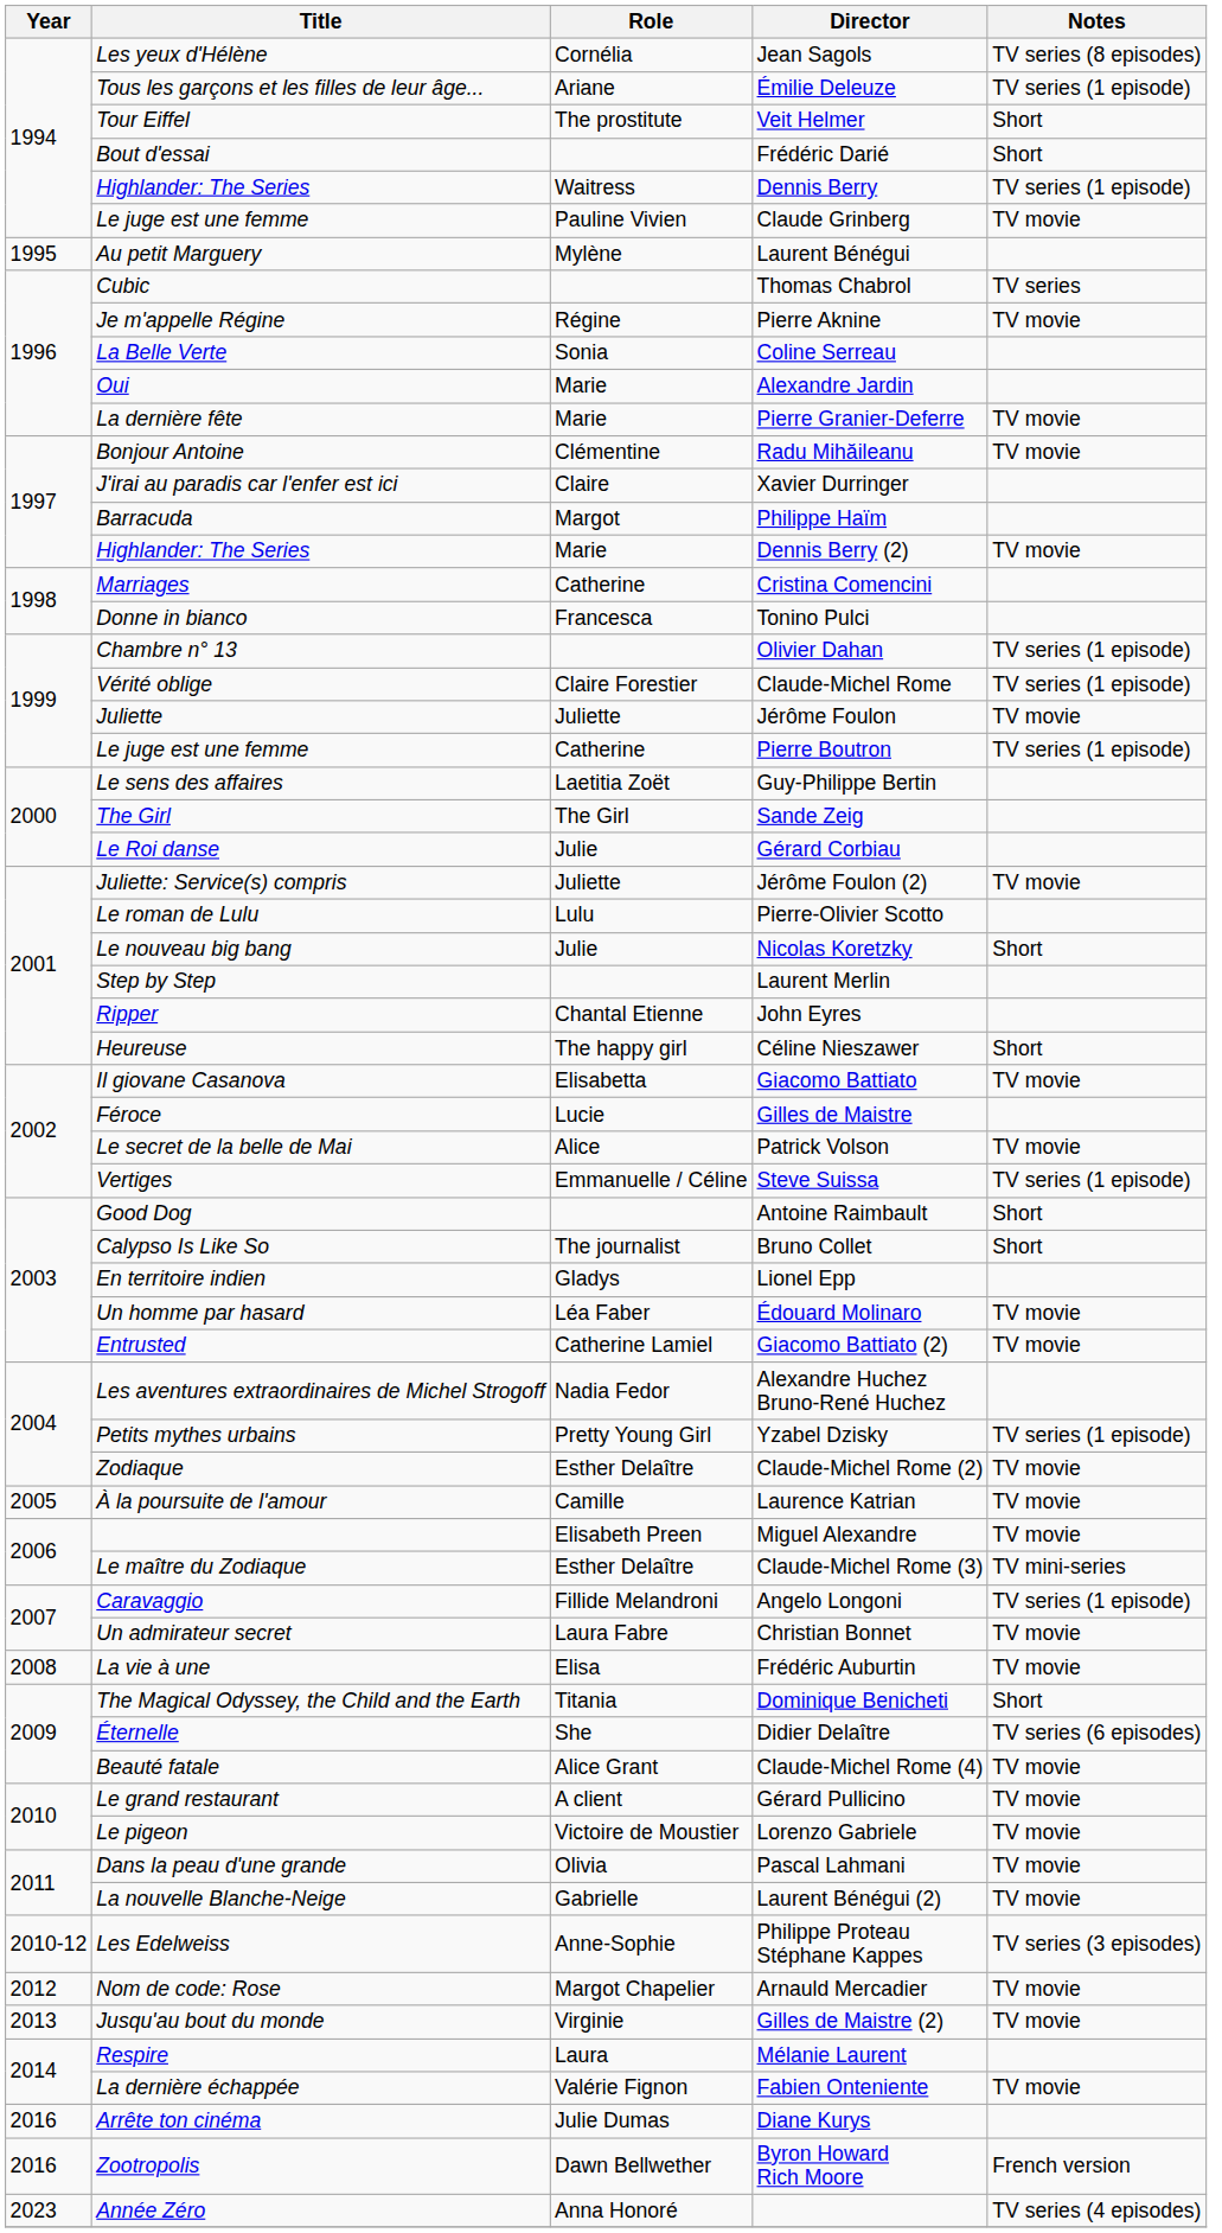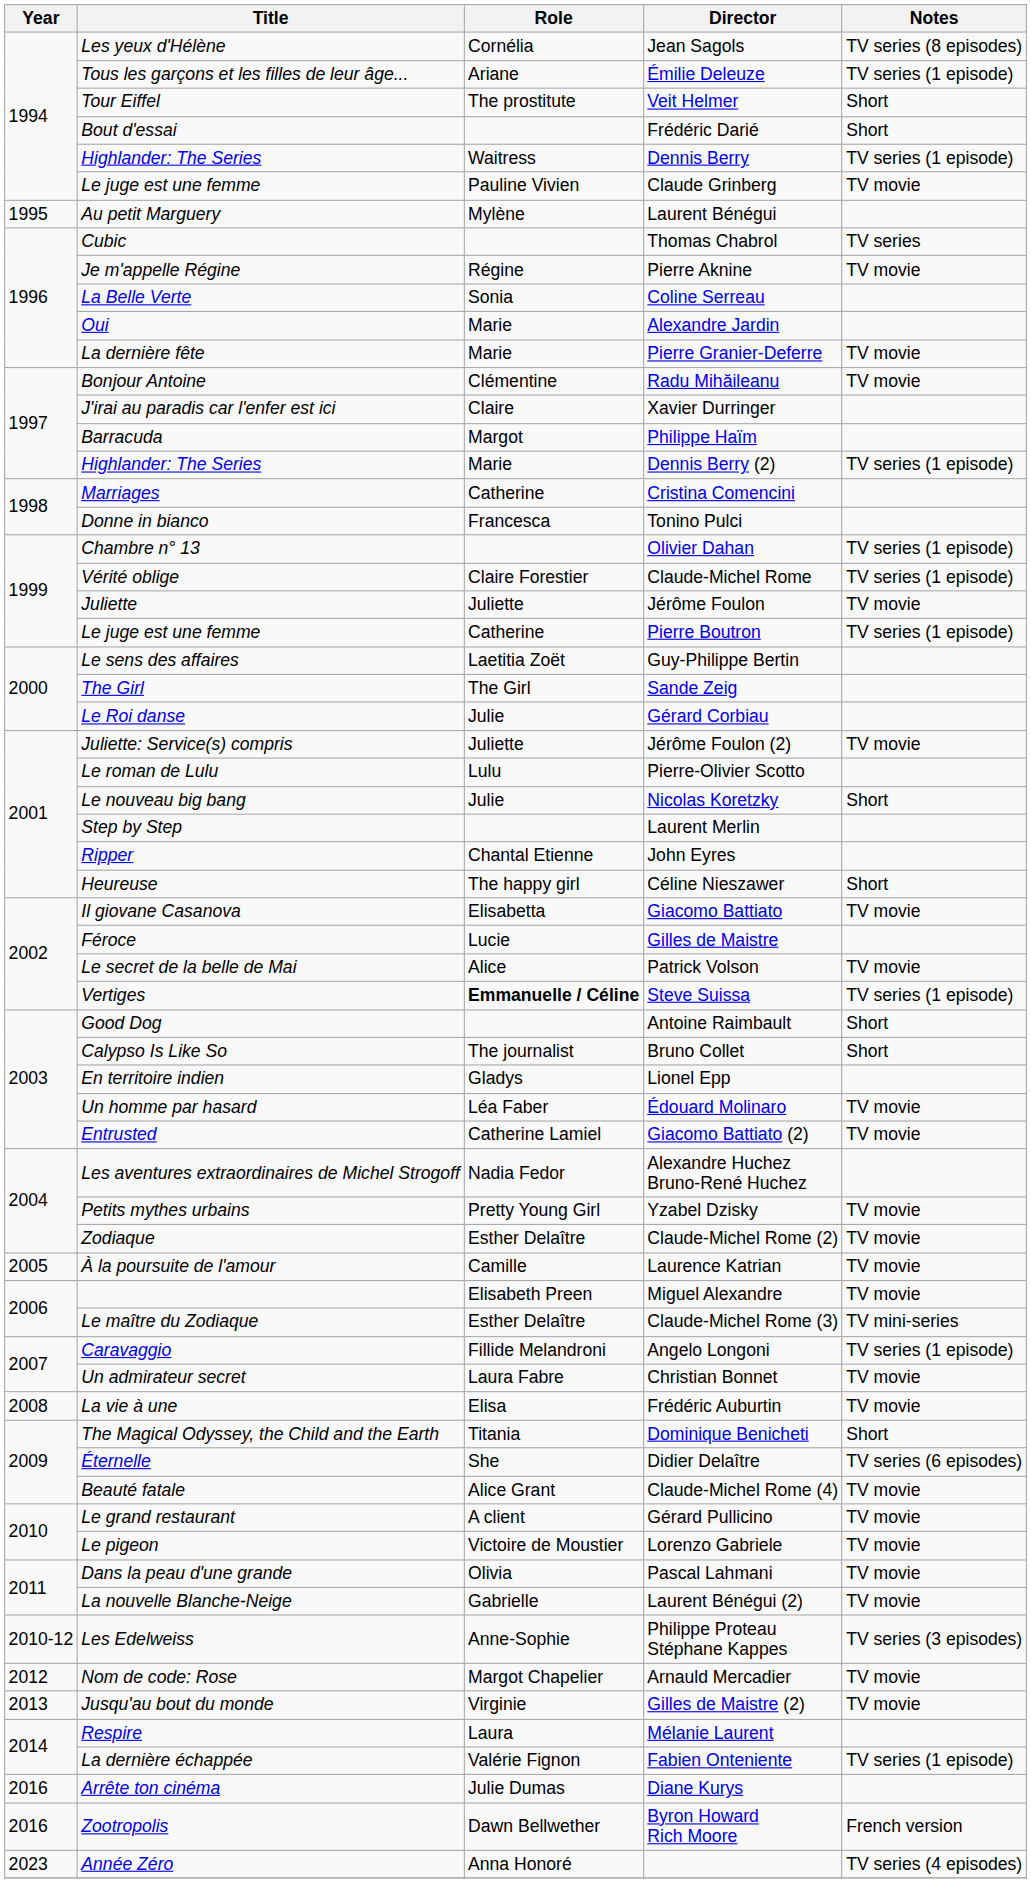 <table class="wikitable sortable">
 <tr>
 <th>Year</th>
 <th>Title</th>
 <th>Role</th>
 <th>Director</th>
 <th class="unsortable">Notes</th>
 </tr>
 <tr>
 <td rowspan=6>1994</td>
 <td><em>Les yeux d'Hélène</em></td>
 <td>Cornélia</td>
 <td>Jean Sagols</td>
 <td>TV series (8 episodes)</td>
 </tr>
 <tr>
 <td><em>Tous les garçons et les filles de leur âge...</em></td>
 <td>Ariane</td>
 <td><a href='#'>Émilie Deleuze</a></td>
 <td>TV series (1 episode)</td>
 </tr>
 <tr>
 <td><em>Tour Eiffel</em></td>
 <td>The prostitute</td>
 <td><a href='#'>Veit Helmer</a></td>
 <td>Short</td>
 </tr>
 <tr>
 <td><em>Bout d'essai</em></td>
 <td></td>
 <td>Frédéric Darié</td>
 <td>Short</td>
 </tr>
 <tr>
 <td><em><a href='#'>Highlander: The Series</a></em></td>
 <td>Waitress</td>
 <td><a href='#'>Dennis Berry</a></td>
 <td>TV series (1 episode)</td>
 </tr>
 <tr>
 <td><em>Le juge est une femme</em></td>
 <td>Pauline Vivien</td>
 <td>Claude Grinberg</td>
 <td>TV movie</td>
 </tr>
 <tr>
 <td rowspan=1>1995</td>
 <td><em>Au petit Marguery</em></td>
 <td>Mylène</td>
 <td>Laurent Bénégui</td>
 <td></td>
 </tr>
 <tr>
 <td rowspan=5>1996</td>
 <td><em>Cubic</em></td>
 <td></td>
 <td>Thomas Chabrol</td>
 <td>TV series</td>
 </tr>
 <tr>
 <td><em>Je m'appelle Régine</em></td>
 <td>Régine</td>
 <td>Pierre Aknine</td>
 <td>TV movie</td>
 </tr>
 <tr>
 <td><em><a href='#'>La Belle Verte</a></em></td>
 <td>Sonia</td>
 <td><a href='#'>Coline Serreau</a></td>
 <td></td>
 </tr>
 <tr>
 <td><em><a href='#'>Oui</a></em></td>
 <td>Marie</td>
 <td><a href='#'>Alexandre Jardin</a></td>
 <td></td>
 </tr>
 <tr>
 <td><em>La dernière fête</em></td>
 <td>Marie</td>
 <td><a href='#'>Pierre Granier-Deferre</a></td>
 <td>TV movie</td>
 </tr>
 <tr>
 <td rowspan=4>1997</td>
 <td><em>Bonjour Antoine</em></td>
 <td>Clémentine</td>
 <td><a href='#'>Radu Mihăileanu</a></td>
 <td>TV movie</td>
 </tr>
 <tr>
 <td><em>J'irai au paradis car l'enfer est ici</em></td>
 <td>Claire</td>
 <td>Xavier Durringer</td>
 <td></td>
 </tr>
 <tr>
 <td><em>Barracuda</em></td>
 <td>Margot</td>
 <td><a href='#'>Philippe Haïm</a></td>
 <td></td>
 </tr>
 <tr>
 <td><em><a href='#'>Highlander: The Series</a></em></td>
 <td>Marie</td>
 <td><a href='#'>Dennis Berry</a> (2)</td>
-<td>TV movie</td>
+<td>TV series (1 episode)</td>
 </tr>
 <tr>
 <td rowspan=2>1998</td>
 <td><em><a href='#'>Marriages</a></em></td>
 <td>Catherine</td>
 <td><a href='#'>Cristina Comencini</a></td>
 <td></td>
 </tr>
 <tr>
 <td><em>Donne in bianco</em></td>
 <td>Francesca</td>
 <td>Tonino Pulci</td>
 <td></td>
 </tr>
 <tr>
 <td rowspan=4>1999</td>
 <td><em>Chambre n° 13</em></td>
 <td></td>
 <td><a href='#'>Olivier Dahan</a></td>
 <td>TV series (1 episode)</td>
 </tr>
 <tr>
 <td><em>Vérité oblige</em></td>
 <td>Claire Forestier</td>
 <td>Claude-Michel Rome</td>
 <td>TV series (1 episode)</td>
 </tr>
 <tr>
 <td><em>Juliette</em></td>
 <td>Juliette</td>
 <td>Jérôme Foulon</td>
 <td>TV movie</td>
 </tr>
 <tr>
 <td><em>Le juge est une femme</em></td>
 <td>Catherine</td>
 <td><a href='#'>Pierre Boutron</a></td>
 <td>TV series (1 episode)</td>
 </tr>
 <tr>
 <td rowspan=3>2000</td>
 <td><em>Le sens des affaires</em></td>
 <td>Laetitia Zoët</td>
 <td>Guy-Philippe Bertin</td>
 <td></td>
 </tr>
 <tr>
 <td><em><a href='#'>The Girl</a></em></td>
 <td>The Girl</td>
 <td><a href='#'>Sande Zeig</a></td>
 <td></td>
 </tr>
 <tr>
 <td><em><a href='#'>Le Roi danse</a></em></td>
 <td>Julie</td>
 <td><a href='#'>Gérard Corbiau</a></td>
 <td></td>
 </tr>
 <tr>
 <td rowspan=6>2001</td>
 <td><em>Juliette: Service(s) compris</em></td>
 <td>Juliette</td>
 <td>Jérôme Foulon (2)</td>
 <td>TV movie</td>
 </tr>
 <tr>
 <td><em>Le roman de Lulu</em></td>
 <td>Lulu</td>
 <td>Pierre-Olivier Scotto</td>
 <td></td>
 </tr>
 <tr>
 <td><em>Le nouveau big bang</em></td>
 <td>Julie</td>
 <td><a href='#'>Nicolas Koretzky</a></td>
 <td>Short</td>
 </tr>
 <tr>
 <td><em>Step by Step</em></td>
 <td></td>
 <td>Laurent Merlin</td>
 <td></td>
 </tr>
 <tr>
 <td><em><a href='#'>Ripper</a></em></td>
 <td>Chantal Etienne</td>
 <td>John Eyres</td>
 <td></td>
 </tr>
 <tr>
 <td><em>Heureuse</em></td>
 <td>The happy girl</td>
 <td>Céline Nieszawer</td>
 <td>Short</td>
 </tr>
 <tr>
 <td rowspan=4>2002</td>
 <td><em>Il giovane Casanova</em></td>
 <td>Elisabetta</td>
 <td><a href='#'>Giacomo Battiato</a></td>
 <td>TV movie</td>
 </tr>
 <tr>
 <td><em>Féroce</em></td>
 <td>Lucie</td>
 <td><a href='#'>Gilles de Maistre</a></td>
 <td></td>
 </tr>
 <tr>
 <td><em>Le secret de la belle de Mai</em></td>
 <td>Alice</td>
 <td>Patrick Volson</td>
 <td>TV movie</td>
 </tr>
 <tr>
 <td><em>Vertiges</em></td>
-<td>Emmanuelle / Céline</td>
+<td><strong>Emmanuelle / Céline</strong></td>
 <td><a href='#'>Steve Suissa</a></td>
 <td>TV series (1 episode)</td>
 </tr>
 <tr>
 <td rowspan=5>2003</td>
 <td><em>Good Dog</em></td>
 <td></td>
 <td>Antoine Raimbault</td>
 <td>Short</td>
 </tr>
 <tr>
 <td><em>Calypso Is Like So</em></td>
 <td>The journalist</td>
 <td>Bruno Collet</td>
 <td>Short</td>
 </tr>
 <tr>
 <td><em>En territoire indien</em></td>
 <td>Gladys</td>
 <td>Lionel Epp</td>
 <td></td>
 </tr>
 <tr>
 <td><em>Un homme par hasard</em></td>
 <td>Léa Faber</td>
 <td><a href='#'>Édouard Molinaro</a></td>
 <td>TV movie</td>
 </tr>
 <tr>
 <td><em><a href='#'>Entrusted</a></em></td>
 <td>Catherine Lamiel</td>
 <td><a href='#'>Giacomo Battiato</a> (2)</td>
 <td>TV movie</td>
 </tr>
 <tr>
 <td rowspan=3>2004</td>
 <td><em>Les aventures extraordinaires de Michel Strogoff</em></td>
 <td>Nadia Fedor</td>
 <td>Alexandre Huchez<br>Bruno-René Huchez</td>
 <td></td>
 </tr>
 <tr>
 <td><em>Petits mythes urbains</em></td>
 <td>Pretty Young Girl</td>
 <td>Yzabel Dzisky</td>
-<td>TV series (1 episode)</td>
+<td>TV movie</td>
 </tr>
 <tr>
 <td><em>Zodiaque</em></td>
 <td>Esther Delaître</td>
 <td>Claude-Michel Rome (2)</td>
 <td>TV movie</td>
 </tr>
 <tr>
 <td rowspan=1>2005</td>
 <td><em>À la poursuite de l'amour</em></td>
 <td>Camille</td>
 <td>Laurence Katrian</td>
 <td>TV movie</td>
 </tr>
 <tr>
 <td rowspan=2>2006</td>
 <td><em></em></td>
 <td>Elisabeth Preen</td>
 <td>Miguel Alexandre</td>
 <td>TV movie</td>
 </tr>
 <tr>
 <td><em>Le maître du Zodiaque</em></td>
 <td>Esther Delaître</td>
 <td>Claude-Michel Rome (3)</td>
 <td>TV mini-series</td>
 </tr>
 <tr>
 <td rowspan=2>2007</td>
 <td><em><a href='#'>Caravaggio</a></em></td>
 <td>Fillide Melandroni</td>
 <td>Angelo Longoni</td>
 <td>TV series (1 episode)</td>
 </tr>
 <tr>
 <td><em>Un admirateur secret</em></td>
 <td>Laura Fabre</td>
 <td>Christian Bonnet</td>
 <td>TV movie</td>
 </tr>
 <tr>
 <td rowspan=1>2008</td>
 <td><em>La vie à une</em></td>
 <td>Elisa</td>
 <td>Frédéric Auburtin</td>
 <td>TV movie</td>
 </tr>
 <tr>
 <td rowspan=3>2009</td>
 <td><em>The Magical Odyssey, the Child and the Earth</em></td>
 <td>Titania</td>
 <td><a href='#'>Dominique Benicheti</a></td>
 <td>Short</td>
 </tr>
 <tr>
 <td><em><a href='#'>Éternelle</a></em></td>
 <td>She</td>
 <td>Didier Delaître</td>
 <td>TV series (6 episodes)</td>
 </tr>
 <tr>
 <td><em>Beauté fatale</em></td>
 <td>Alice Grant</td>
 <td>Claude-Michel Rome (4)</td>
 <td>TV movie</td>
 </tr>
 <tr>
 <td rowspan=2>2010</td>
 <td><em>Le grand restaurant</em></td>
 <td>A client</td>
 <td>Gérard Pullicino</td>
 <td>TV movie</td>
 </tr>
 <tr>
 <td><em>Le pigeon</em></td>
 <td>Victoire de Moustier</td>
 <td>Lorenzo Gabriele</td>
 <td>TV movie</td>
 </tr>
 <tr>
 <td rowspan=2>2011</td>
 <td><em>Dans la peau d'une grande</em></td>
 <td>Olivia</td>
 <td>Pascal Lahmani</td>
 <td>TV movie</td>
 </tr>
 <tr>
 <td><em>La nouvelle Blanche-Neige</em></td>
 <td>Gabrielle</td>
 <td>Laurent Bénégui (2)</td>
 <td>TV movie</td>
 </tr>
 <tr>
 <td rowspan=1>2010-12</td>
 <td><em>Les Edelweiss</em></td>
 <td>Anne-Sophie</td>
 <td>Philippe Proteau<br>Stéphane Kappes</td>
 <td>TV series (3 episodes)</td>
 </tr>
 <tr>
 <td rowspan=1>2012</td>
 <td><em>Nom de code: Rose</em></td>
 <td>Margot Chapelier</td>
 <td>Arnauld Mercadier</td>
 <td>TV movie</td>
 </tr>
 <tr>
 <td rowspan=1>2013</td>
 <td><em>Jusqu'au bout du monde</em></td>
 <td>Virginie</td>
 <td><a href='#'>Gilles de Maistre</a> (2)</td>
 <td>TV movie</td>
 </tr>
 <tr>
 <td rowspan=2>2014</td>
 <td><em><a href='#'>Respire</a></em></td>
 <td>Laura</td>
 <td><a href='#'>Mélanie Laurent</a></td>
 <td></td>
 </tr>
 <tr>
 <td><em>La dernière échappée</em></td>
 <td>Valérie Fignon</td>
 <td><a href='#'>Fabien Onteniente</a></td>
-<td>TV movie</td>
+<td>TV series (1 episode)</td>
 </tr>
 <tr>
 <td rowspan=1>2016</td>
 <td><em><a href='#'>Arrête ton cinéma</a></em></td>
 <td>Julie Dumas</td>
 <td><a href='#'>Diane Kurys</a></td>
 <td></td>
 </tr>
 <tr>
 <td>2016</td>
 <td><em><a href='#'>Zootropolis</a></em></td>
 <td>Dawn Bellwether</td>
 <td><a href='#'>Byron Howard</a><br><a href='#'>Rich Moore</a></td>
 <td>French version</td>
 </tr>
 <tr>
 <td>2023</td>
 <td><em><a href='#'>Année Zéro</a></em></td>
 <td>Anna Honoré</td>
 <td></td>
 <td>TV series (4 episodes)</td>
 </tr>
 <tr>
 </tr>
 </table>
